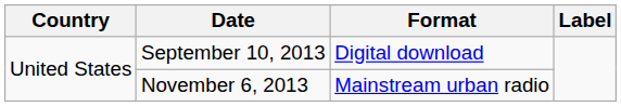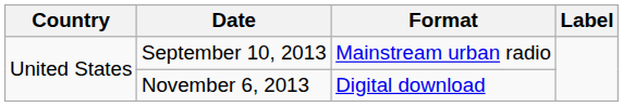 <table class="wikitable">
 <tr>
 <th>Country</th>
 <th>Date</th>
 <th>Format</th>
 <th>Label</th>
 </tr>
 <tr>
 <td rowspan="2">United States</td>
 <td>September 10, 2013</td>
-<td><a href='#'>Digital download</a></td>
+<td><a href='#'>Mainstream urban</a> radio</td>
 <td rowspan="2"></td>
 </tr>
 <tr>
 <td>November 6, 2013</td>
-<td><a href='#'>Mainstream urban</a> radio</td>
+<td><a href='#'>Digital download</a></td>
 </tr>
 </table>
